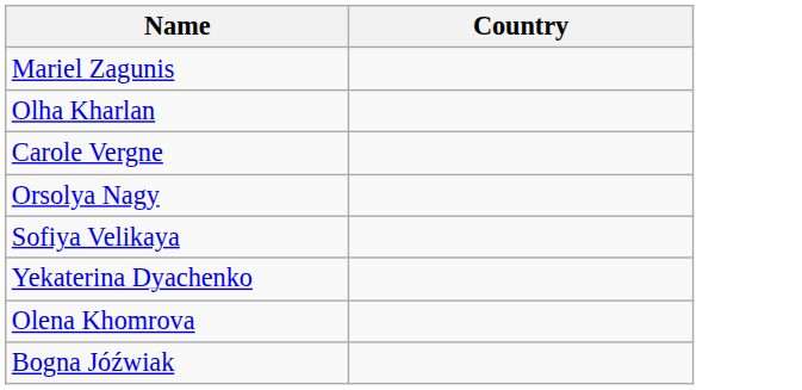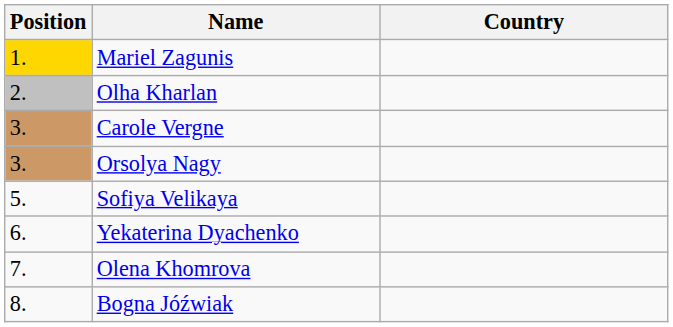 <table class="wikitable">
 <tr>
+<th width="10">Position</th>
 <th width="200">Name</th>
 <th width="200">Country</th>
 </tr>
 <tr>
+<td bgcolor="gold">1.</td>
 <td><a href='#'>Mariel Zagunis</a></td>
 <td></td>
 </tr>
 <tr>
+<td bgcolor="silver">2.</td>
 <td><a href='#'>Olha Kharlan</a></td>
 <td></td>
 </tr>
 <tr>
+<td bgcolor="#CC9966">3.</td>
 <td><a href='#'>Carole Vergne</a></td>
 <td></td>
 </tr>
 <tr>
+<td bgcolor="#CC9966">3.</td>
 <td><a href='#'>Orsolya Nagy</a></td>
 <td></td>
 </tr>
 <tr>
+<td>5.</td>
 <td><a href='#'>Sofiya Velikaya</a></td>
 <td></td>
 </tr>
 <tr>
+<td>6.</td>
 <td><a href='#'>Yekaterina Dyachenko</a></td>
 <td></td>
 </tr>
 <tr>
+<td>7.</td>
 <td><a href='#'>Olena Khomrova</a></td>
 <td></td>
 </tr>
 <tr>
+<td>8.</td>
 <td><a href='#'>Bogna Jóźwiak</a></td>
 <td></td>
 </tr>
 </table>
